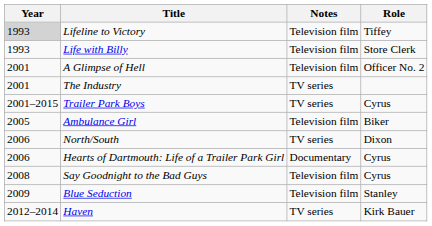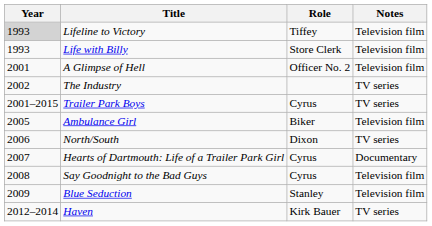 <table class="wikitable sortable">
 <tr>
 <th>Year</th>
 <th>Title</th>
+<th>Role</th>
 <th>Notes</th>
-<th>Role</th>
 </tr>
 <tr>
 <td style="background: lightgrey;">1993</td>
 <td><em>Lifeline to Victory</em></td>
+<td>Tiffey</td>
 <td>Television film</td>
-<td>Tiffey</td>
 </tr>
 <tr>
 <td>1993</td>
 <td><em><a href='#'>Life with Billy</a></em></td>
+<td>Store Clerk</td>
 <td>Television film</td>
-<td>Store Clerk</td>
 </tr>
 <tr>
 <td rowspan="1">2001</td>
 <td><em>A Glimpse of Hell</em></td>
+<td>Officer No. 2</td>
 <td>Television film</td>
-<td>Officer No. 2</td>
 </tr>
 <tr>
-<td rowspan="1">2001</td>
+<td rowspan="1">2002</td>
 <td><em>The Industry</em></td>
+<td></td>
 <td>TV series</td>
-<td></td>
 </tr>
 <tr>
 <td>2001–2015</td>
 <td><em><a href='#'>Trailer Park Boys</a></em></td>
+<td>Cyrus</td>
 <td>TV series</td>
-<td>Cyrus</td>
 </tr>
 <tr>
 <td>2005</td>
 <td><em><a href='#'>Ambulance Girl</a></em></td>
+<td>Biker</td>
 <td>Television film</td>
-<td>Biker</td>
 </tr>
 <tr>
 <td rowspan="1">2006</td>
 <td><em>North/South</em></td>
+<td>Dixon</td>
 <td>TV series</td>
-<td>Dixon</td>
 </tr>
 <tr>
-<td rowspan="1">2006</td>
+<td rowspan="1">2007</td>
 <td><em>Hearts of Dartmouth: Life of a Trailer Park Girl</em></td>
+<td>Cyrus</td>
 <td>Documentary</td>
-<td>Cyrus</td>
 </tr>
 <tr>
 <td>2008</td>
 <td><em>Say Goodnight to the Bad Guys</em></td>
+<td>Cyrus</td>
 <td>Television film</td>
-<td>Cyrus</td>
 </tr>
 <tr>
 <td>2009</td>
 <td><em><a href='#'>Blue Seduction</a></em></td>
+<td>Stanley</td>
 <td>Television film</td>
-<td>Stanley</td>
 </tr>
 <tr>
 <td>2012–2014</td>
 <td><em><a href='#'>Haven</a></em></td>
+<td>Kirk Bauer</td>
 <td>TV series</td>
-<td>Kirk Bauer</td>
 </tr>
 </table>
